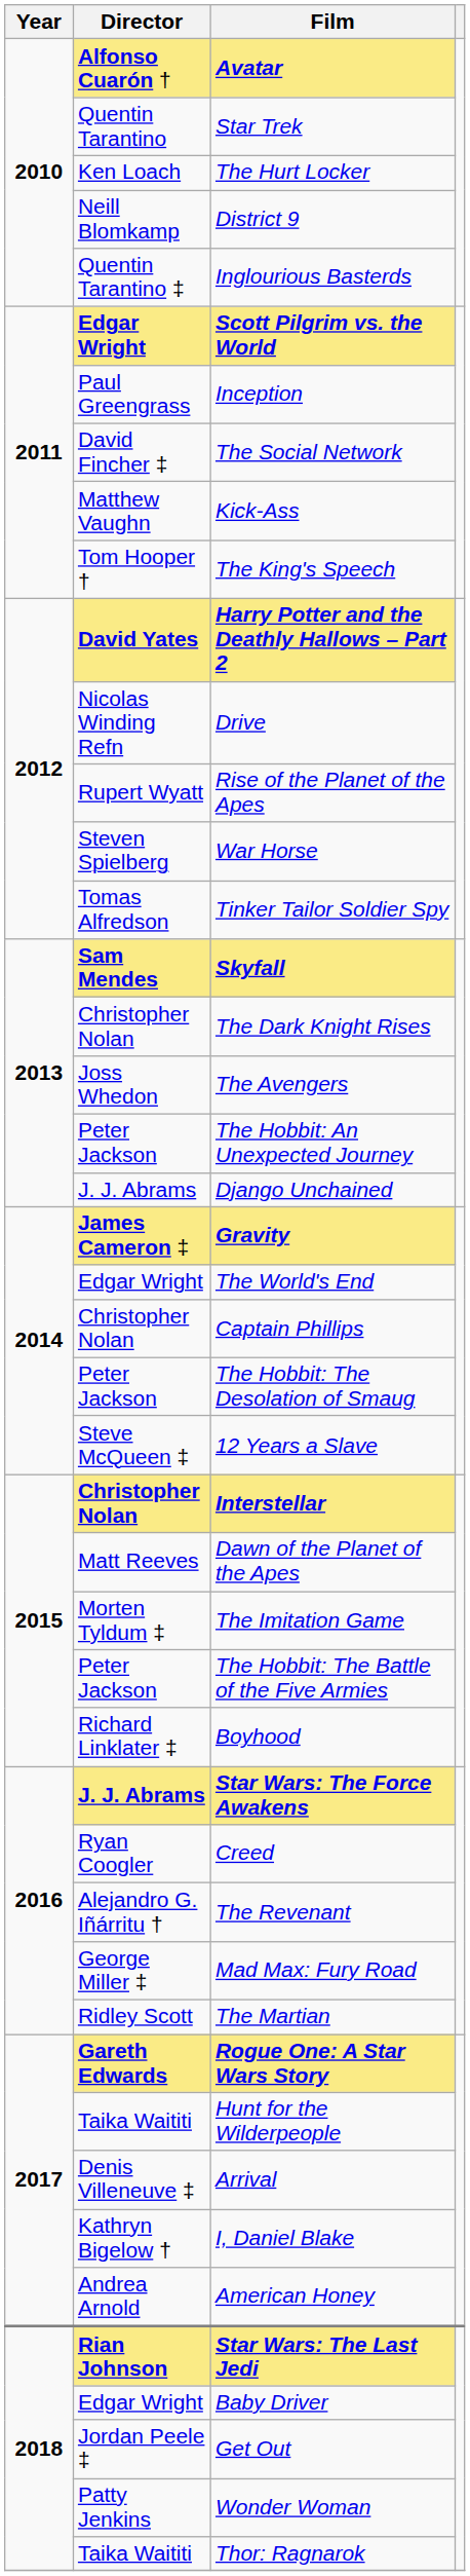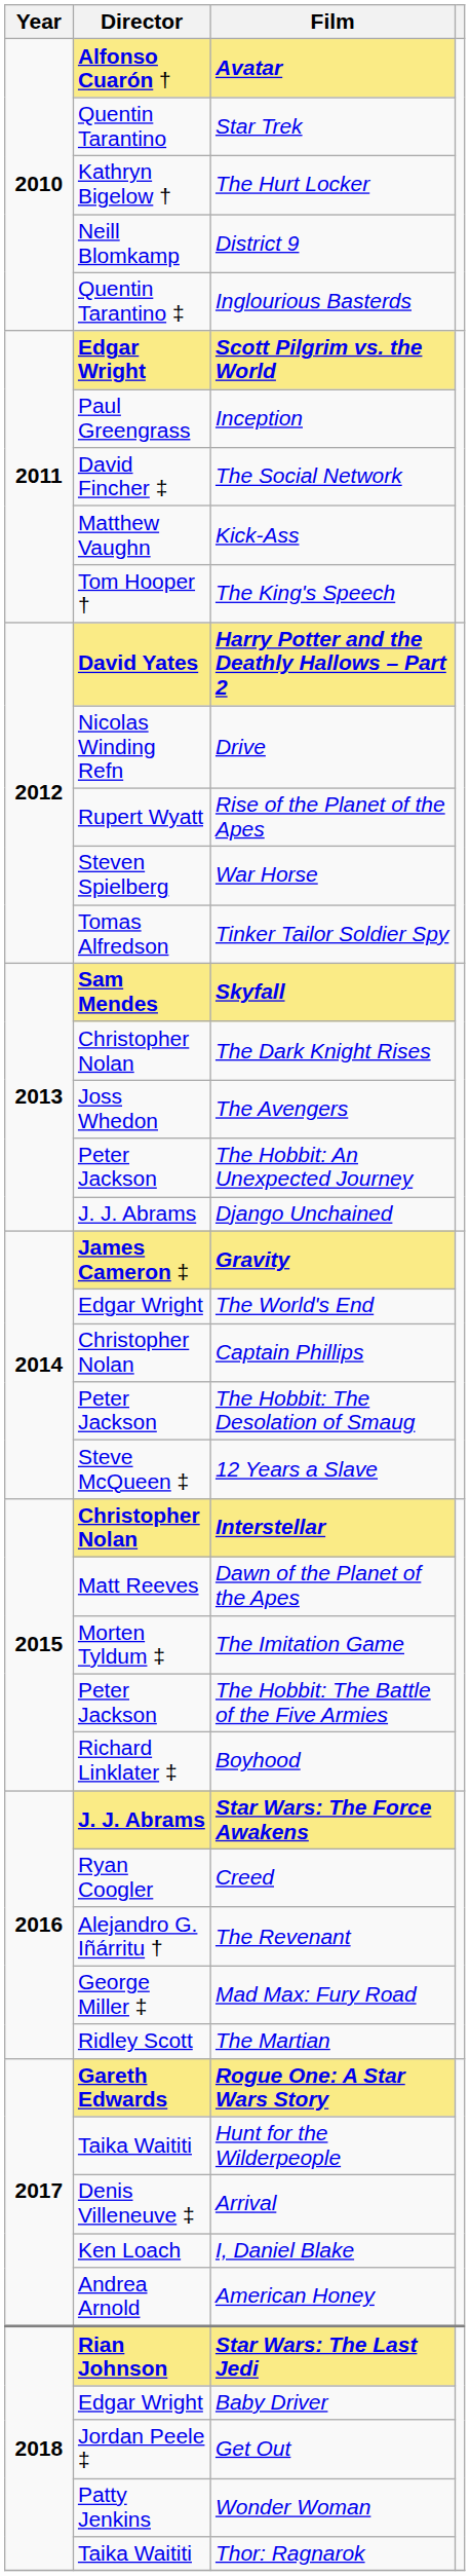 <table class="wikitable" width="55%">
 <tr>
 <th width="15%">Year</th>
 <th width="30%">Director</th>
 <th width="60%">Film</th>
 <th width="2%"></th>
 </tr>
 <tr>
 <td rowspan="5" style="text-align:center"><strong>2010<br> </strong></td>
 <td style="background:#FAEB86"><strong><a href='#'>Alfonso Cuarón</a></strong> †</td>
 <td style="background:#FAEB86"><strong><em><a href='#'>Avatar</a></em></strong></td>
 <td rowspan="5" style="text-align:center"></td>
 </tr>
 <tr>
 <td><a href='#'>Quentin Tarantino</a></td>
 <td><em><a href='#'>Star Trek</a></em></td>
 </tr>
 <tr>
-<td><a href='#'>Ken Loach</a></td>
+<td><a href='#'>Kathryn Bigelow</a> †</td>
 <td><em><a href='#'>The Hurt Locker</a></em></td>
 </tr>
 <tr>
 <td><a href='#'>Neill Blomkamp</a></td>
 <td><em><a href='#'>District 9</a></em></td>
 </tr>
 <tr>
 <td><a href='#'>Quentin Tarantino</a> ‡</td>
 <td><em><a href='#'>Inglourious Basterds</a></em></td>
 </tr>
 <tr>
 <td rowspan="5" style="text-align:center"><strong>2011<br> </strong></td>
 <td style="background:#FAEB86"><strong><a href='#'>Edgar Wright</a></strong></td>
 <td style="background:#FAEB86"><strong><em><a href='#'>Scott Pilgrim vs. the World</a></em></strong></td>
 <td rowspan="5" style="text-align:center"></td>
 </tr>
 <tr>
 <td><a href='#'>Paul Greengrass</a></td>
 <td><em><a href='#'>Inception</a></em></td>
 </tr>
 <tr>
 <td><a href='#'>David Fincher</a> ‡</td>
 <td><em><a href='#'>The Social Network</a></em></td>
 </tr>
 <tr>
 <td><a href='#'>Matthew Vaughn</a></td>
 <td><em><a href='#'>Kick-Ass</a></em></td>
 </tr>
 <tr>
 <td><a href='#'>Tom Hooper</a> †</td>
 <td><em><a href='#'>The King's Speech</a></em></td>
 </tr>
 <tr>
 <td rowspan="5" style="text-align:center"><strong>2012<br> </strong></td>
 <td style="background:#FAEB86"><strong><a href='#'>David Yates</a></strong></td>
 <td style="background:#FAEB86"><strong><em><a href='#'>Harry Potter and the Deathly Hallows – Part 2</a></em></strong></td>
 <td rowspan="5" style="text-align:center"></td>
 </tr>
 <tr>
 <td><a href='#'>Nicolas Winding Refn</a></td>
 <td><em><a href='#'>Drive</a></em></td>
 </tr>
 <tr>
 <td><a href='#'>Rupert Wyatt</a></td>
 <td><em><a href='#'>Rise of the Planet of the Apes</a></em></td>
 </tr>
 <tr>
 <td><a href='#'>Steven Spielberg</a></td>
 <td><em><a href='#'>War Horse</a></em></td>
 </tr>
 <tr>
 <td><a href='#'>Tomas Alfredson</a></td>
 <td><em><a href='#'>Tinker Tailor Soldier Spy</a></em></td>
 </tr>
 <tr>
 <td rowspan="5" style="text-align:center"><strong>2013<br> </strong></td>
 <td style="background:#FAEB86"><strong><a href='#'>Sam Mendes</a></strong></td>
 <td style="background:#FAEB86"><strong><em><a href='#'>Skyfall</a></em></strong></td>
 <td rowspan="5" style="text-align:center"></td>
 </tr>
 <tr>
 <td><a href='#'>Christopher Nolan</a></td>
 <td><em><a href='#'>The Dark Knight Rises</a></em></td>
 </tr>
 <tr>
 <td><a href='#'>Joss Whedon</a></td>
 <td><em><a href='#'>The Avengers</a></em></td>
 </tr>
 <tr>
 <td><a href='#'>Peter Jackson</a></td>
 <td><em><a href='#'>The Hobbit: An Unexpected Journey</a></em></td>
 </tr>
 <tr>
 <td><a href='#'>J. J. Abrams</a></td>
 <td><em><a href='#'>Django Unchained</a></em></td>
 </tr>
 <tr>
 <td rowspan="5" style="text-align:center"><strong>2014<br> </strong></td>
 <td style="background:#FAEB86"><strong><a href='#'>James Cameron</a></strong> ‡</td>
 <td style="background:#FAEB86"><strong><em><a href='#'>Gravity</a></em></strong></td>
 <td rowspan="5" style="text-align:center"></td>
 </tr>
 <tr>
 <td><a href='#'>Edgar Wright</a></td>
 <td><em><a href='#'>The World's End</a></em></td>
 </tr>
 <tr>
 <td><a href='#'>Christopher Nolan</a></td>
 <td><em><a href='#'>Captain Phillips</a></em></td>
 </tr>
 <tr>
 <td><a href='#'>Peter Jackson</a></td>
 <td><em><a href='#'>The Hobbit: The Desolation of Smaug</a></em></td>
 </tr>
 <tr>
 <td><a href='#'>Steve McQueen</a> ‡</td>
 <td><em><a href='#'>12 Years a Slave</a></em></td>
 </tr>
 <tr>
 <td rowspan="5" style="text-align:center"><strong>2015<br> </strong></td>
 <td style="background:#FAEB86"><strong><a href='#'>Christopher Nolan</a></strong></td>
 <td style="background:#FAEB86"><strong><em><a href='#'>Interstellar</a></em></strong></td>
 <td rowspan="5" style="text-align:center"></td>
 </tr>
 <tr>
 <td><a href='#'>Matt Reeves</a></td>
 <td><em><a href='#'>Dawn of the Planet of the Apes</a></em></td>
 </tr>
 <tr>
 <td><a href='#'>Morten Tyldum</a> ‡</td>
 <td><em><a href='#'>The Imitation Game</a></em></td>
 </tr>
 <tr>
 <td><a href='#'>Peter Jackson</a></td>
 <td><em><a href='#'>The Hobbit: The Battle of the Five Armies</a></em></td>
 </tr>
 <tr>
 <td><a href='#'>Richard Linklater</a> ‡</td>
 <td><em><a href='#'>Boyhood</a></em></td>
 </tr>
 <tr>
 <td rowspan="5" style="text-align:center"><strong>2016<br> </strong></td>
 <td style="background:#FAEB86"><strong><a href='#'>J. J. Abrams</a></strong></td>
 <td style="background:#FAEB86"><strong><em><a href='#'>Star Wars: The Force Awakens</a></em></strong></td>
 <td rowspan="5" style="text-align:center"></td>
 </tr>
 <tr>
 <td><a href='#'>Ryan Coogler</a></td>
 <td><em><a href='#'>Creed</a></em></td>
 </tr>
 <tr>
 <td><a href='#'>Alejandro G. Iñárritu</a> †</td>
 <td><em><a href='#'>The Revenant</a></em></td>
 </tr>
 <tr>
 <td><a href='#'>George Miller</a> ‡</td>
 <td><em><a href='#'>Mad Max: Fury Road</a></em></td>
 </tr>
 <tr>
 <td><a href='#'>Ridley Scott</a></td>
 <td><em><a href='#'>The Martian</a></em></td>
 </tr>
 <tr>
 <td rowspan="5" style="text-align:center"><strong>2017<br> </strong></td>
 <td style="background:#FAEB86"><strong><a href='#'>Gareth Edwards</a></strong></td>
 <td style="background:#FAEB86"><strong><em><a href='#'>Rogue One: A Star Wars Story</a></em></strong></td>
 <td rowspan="5" style="text-align:center"></td>
 </tr>
 <tr>
 <td><a href='#'>Taika Waititi</a></td>
 <td><em><a href='#'>Hunt for the Wilderpeople</a></em></td>
 </tr>
 <tr>
 <td><a href='#'>Denis Villeneuve</a> ‡</td>
 <td><em><a href='#'>Arrival</a></em></td>
 </tr>
 <tr>
-<td><a href='#'>Kathryn Bigelow</a> †</td>
+<td><a href='#'>Ken Loach</a></td>
 <td><em><a href='#'>I, Daniel Blake</a></em></td>
 </tr>
 <tr>
 <td><a href='#'>Andrea Arnold</a></td>
 <td><em><a href='#'>American Honey</a></em></td>
 </tr>
 <tr style="border-top:2px solid gray;">
 <td rowspan="5" style="text-align:center"><strong>2018<br> </strong></td>
 <td style="background:#FAEB86"><strong><a href='#'>Rian Johnson</a></strong></td>
 <td style="background:#FAEB86"><strong><em><a href='#'>Star Wars: The Last Jedi</a></em></strong></td>
 <td rowspan="5" style="text-align:center"></td>
 </tr>
 <tr>
 <td><a href='#'>Edgar Wright</a></td>
 <td><em><a href='#'>Baby Driver</a></em></td>
 </tr>
 <tr>
 <td><a href='#'>Jordan Peele</a> ‡</td>
 <td><em><a href='#'>Get Out</a></em></td>
 </tr>
 <tr>
 <td><a href='#'>Patty Jenkins</a></td>
 <td><em><a href='#'>Wonder Woman</a></em></td>
 </tr>
 <tr>
 <td><a href='#'>Taika Waititi</a></td>
 <td><em><a href='#'>Thor: Ragnarok</a></em></td>
 </tr>
 <tr>
 </tr>
 </table>
